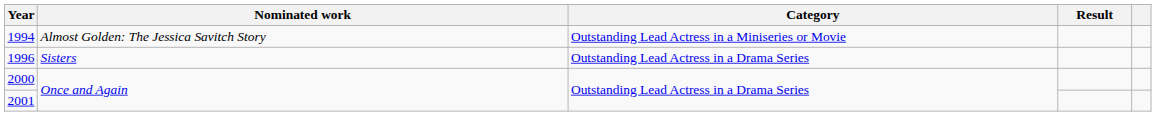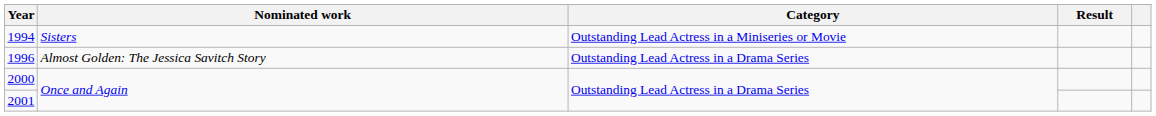 <table class="wikitable">
 <tr>
 <th scope="col" style="width:1em;">Year</th>
 <th scope="col" style="width:39em;">Nominated work</th>
 <th scope="col" style="width:36em;">Category</th>
 <th scope="col" style="width:5em;">Result</th>
 <th scope="col" style="width:1em;"></th>
 </tr>
 <tr>
 <td><a href='#'>1994</a></td>
-<td><em>Almost Golden: The Jessica Savitch Story</em></td>
+<td><em><a href='#'>Sisters</a></em></td>
 <td><a href='#'>Outstanding Lead Actress in a Miniseries or Movie</a></td>
 <td></td>
 <td></td>
 </tr>
 <tr>
 <td><a href='#'>1996</a></td>
-<td><em><a href='#'>Sisters</a></em></td>
+<td><em>Almost Golden: The Jessica Savitch Story</em></td>
 <td><a href='#'>Outstanding Lead Actress in a Drama Series</a></td>
 <td></td>
 <td></td>
 </tr>
 <tr>
 <td><a href='#'>2000</a></td>
 <td rowspan="2"><em><a href='#'>Once and Again</a></em></td>
 <td rowspan="2"><a href='#'>Outstanding Lead Actress in a Drama Series</a></td>
 <td></td>
 <td></td>
 </tr>
 <tr>
 <td><a href='#'>2001</a></td>
 <td></td>
 <td></td>
 </tr>
 </table>
